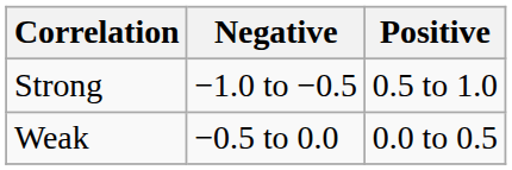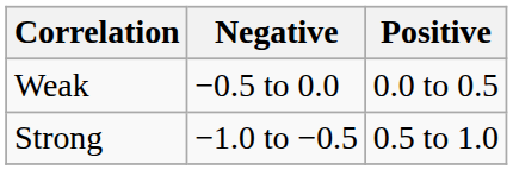 <table class="wikitable" style="float:right;">
 <tr>
 <th>Correlation</th>
 <th>Negative</th>
 <th>Positive</th>
 </tr>
 <tr>
+<td>Weak</td>
+<td>−0.5 to 0.0</td>
+<td>0.0 to 0.5</td>
+</tr>
+<tr>
 <td>Strong</td>
 <td>−1.0 to −0.5</td>
 <td>0.5 to 1.0</td>
 </tr>
-<tr>
-<td>Weak</td>
-<td>−0.5 to 0.0</td>
-<td>0.0 to 0.5</td>
-</tr>
 </table>
